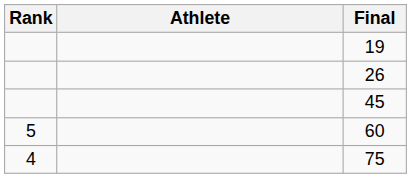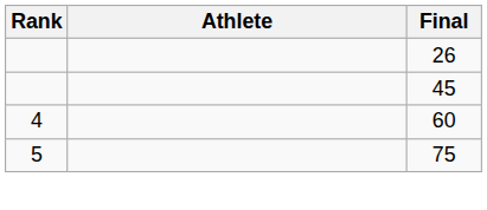 <table class=wikitable style="text-align:center">
 <tr>
 <th width=40>Rank</th>
 <th width=250>Athlete</th>
 <th width=50>Final</th>
-</tr>
-<tr>
-<td></td>
-<td align=left></td>
-<td>19</td>
 </tr>
 <tr>
 <td></td>
 <td align=left></td>
 <td>26</td>
 </tr>
 <tr>
 <td></td>
 <td align=left></td>
 <td>45</td>
 </tr>
 <tr>
-<td>5</td>
+<td>4</td>
 <td align=left></td>
 <td>60</td>
 </tr>
 <tr>
-<td>4</td>
+<td>5</td>
 <td align=left></td>
 <td>75</td>
 </tr>
 </table>
